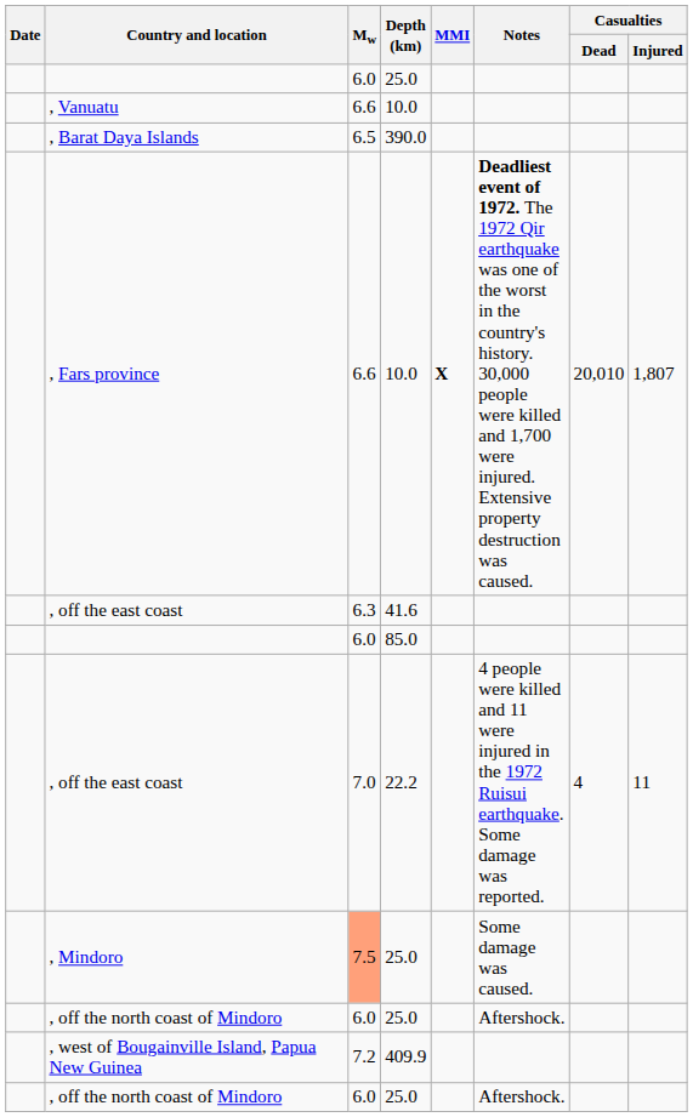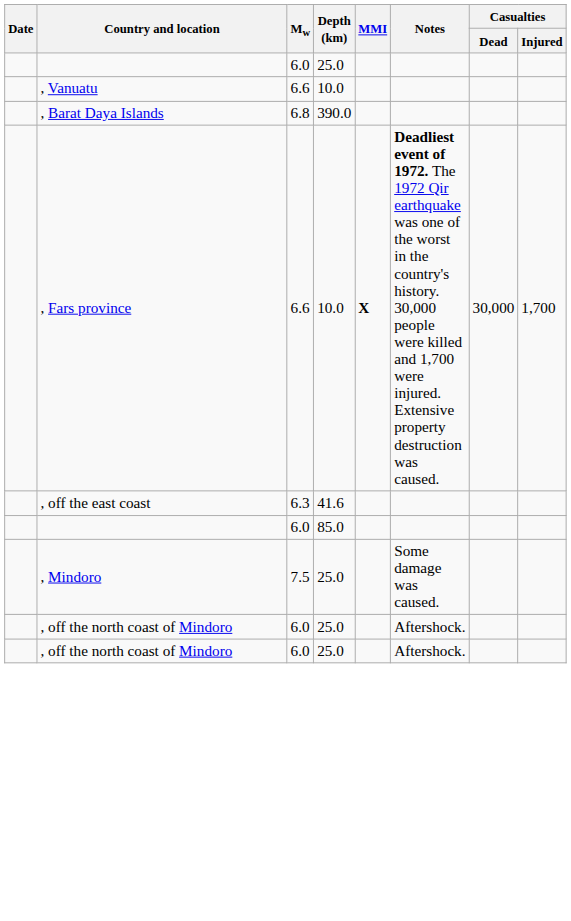 <table class="wikitable sortable sort-under" style="border:1px black; margin-left:1em;">
 <tr>
 <th rowspan="2"><small>Date</small></th>
 <th rowspan="2" style="width: 310px"><small>Country and location</small></th>
 <th rowspan="2"><small>M<sub>w</sub></small></th>
 <th rowspan="2"><small>Depth (km)</small></th>
 <th rowspan="2"><small><a href='#'>MMI</a></small></th>
 <th rowspan="2" class="unsortable"><small>Notes</small></th>
 <th colspan="2"><small>Casualties</small></th>
 </tr>
 <tr>
 <th><small>Dead</small></th>
 <th><small>Injured</small></th>
 </tr>
 <tr>
 <td></td>
 <td></td>
 <td>6.0</td>
 <td>25.0</td>
 <td></td>
 <td></td>
 <td></td>
 <td></td>
 </tr>
 <tr>
 <td></td>
 <td>, <a href='#'>Vanuatu</a></td>
 <td>6.6</td>
 <td>10.0</td>
 <td></td>
 <td></td>
 <td></td>
 <td></td>
 </tr>
 <tr>
 <td></td>
 <td>, <a href='#'>Barat Daya Islands</a></td>
-<td>6.5</td>
+<td>6.8</td>
 <td>390.0</td>
 <td></td>
 <td></td>
 <td></td>
 <td></td>
 </tr>
 <tr>
 <td></td>
 <td>, <a href='#'>Fars province</a></td>
 <td>6.6</td>
 <td>10.0</td>
 <td><strong>X</strong></td>
 <td><strong>Deadliest event of 1972.</strong> The <a href='#'>1972 Qir earthquake</a> was one of the worst in the country's history. 30,000 people were killed and 1,700 were injured. Extensive property destruction was caused.</td>
-<td>20,010</td>
-<td>1,807</td>
+<td>30,000</td>
+<td>1,700</td>
 </tr>
 <tr>
 <td></td>
 <td>, off the east coast</td>
 <td>6.3</td>
 <td>41.6</td>
 <td></td>
 <td></td>
 <td></td>
 <td></td>
 </tr>
 <tr>
 <td></td>
 <td></td>
 <td>6.0</td>
 <td>85.0</td>
 <td></td>
 <td></td>
 <td></td>
 <td></td>
 </tr>
 <tr>
 <td></td>
-<td>, off the east coast</td>
-<td>7.0</td>
-<td>22.2</td>
-<td></td>
-<td>4 people were killed and 11 were injured in the <a href='#'>1972 Ruisui earthquake</a>. Some damage was reported.</td>
-<td>4</td>
-<td>11</td>
-</tr>
-<tr>
-<td></td>
 <td>, <a href='#'>Mindoro</a></td>
-<td style="background: lightsalmon;">7.5</td>
+<td>7.5</td>
 <td>25.0</td>
 <td></td>
 <td>Some damage was caused.</td>
 <td></td>
 <td></td>
 </tr>
 <tr>
 <td></td>
 <td>, off the north coast of <a href='#'>Mindoro</a></td>
 <td>6.0</td>
 <td>25.0</td>
 <td></td>
 <td>Aftershock.</td>
 <td></td>
 <td></td>
 </tr>
 <tr>
 <td></td>
-<td>, west of <a href='#'>Bougainville Island</a>, <a href='#'>Papua New Guinea</a></td>
-<td>7.2</td>
-<td>409.9</td>
-<td></td>
-<td></td>
-<td></td>
-<td></td>
-</tr>
-<tr>
-<td></td>
 <td>, off the north coast of <a href='#'>Mindoro</a></td>
 <td>6.0</td>
 <td>25.0</td>
 <td></td>
 <td>Aftershock.</td>
 <td></td>
 <td></td>
 </tr>
 </table>
